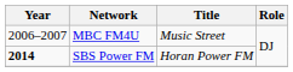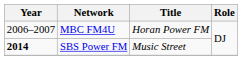 <table class="wikitable">
 <tr>
 <th scope="col">Year</th>
 <th scope="col">Network</th>
 <th scope="col">Title</th>
 <th scope="col">Role</th>
 </tr>
 <tr>
 <td>2006–2007</td>
 <td><a href='#'>MBC FM4U</a></td>
-<td><em>Music Street</em></td>
+<td><em>Horan Power FM</em></td>
 <td rowspan="2">DJ</td>
 </tr>
 <tr>
 <td><strong>2014</strong></td>
 <td><a href='#'>SBS Power FM</a></td>
-<td><em>Horan Power FM</em></td>
+<td><em>Music Street</em></td>
 </tr>
 <tr>
 </tr>
 </table>
